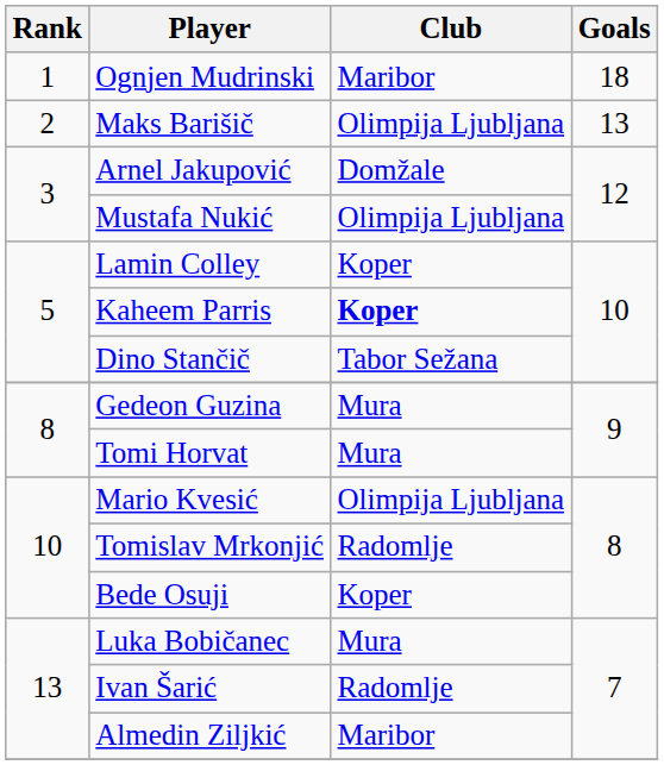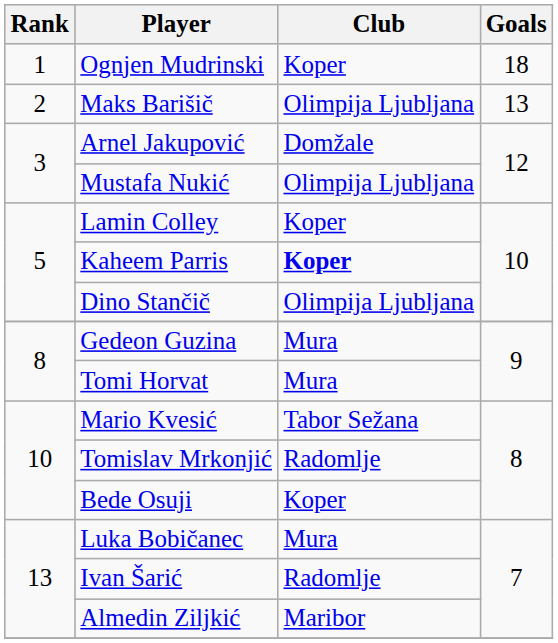 <table class="wikitable" style="text-align:center;">
 <tr>
 <th>Rank</th>
 <th>Player</th>
 <th>Club</th>
 <th>Goals</th>
 </tr>
 <tr>
 <td>1</td>
 <td align="left"> <a href='#'>Ognjen Mudrinski</a></td>
-<td align="left"><a href='#'>Maribor</a></td>
+<td align="left"><a href='#'>Koper</a></td>
 <td>18</td>
 </tr>
 <tr>
 <td>2</td>
 <td align="left"> <a href='#'>Maks Barišič</a></td>
 <td align="left"><a href='#'>Olimpija Ljubljana</a></td>
 <td>13</td>
 </tr>
 <tr>
 <td rowspan="2">3</td>
 <td align="left"> <a href='#'>Arnel Jakupović</a></td>
 <td align="left"><a href='#'>Domžale</a></td>
 <td rowspan="2">12</td>
 </tr>
 <tr>
 <td align="left"> <a href='#'>Mustafa Nukić</a></td>
 <td align="left"><a href='#'>Olimpija Ljubljana</a></td>
 </tr>
 <tr>
 <td rowspan="3">5</td>
 <td align="left"> <a href='#'>Lamin Colley</a></td>
 <td align="left"><a href='#'>Koper</a></td>
 <td rowspan="3">10</td>
 </tr>
 <tr>
 <td align="left"> <a href='#'>Kaheem Parris</a></td>
 <td align="left"><strong><a href='#'>Koper</a></strong></td>
 </tr>
 <tr>
 <td align="left"> <a href='#'>Dino Stančič</a></td>
-<td align="left"><a href='#'>Tabor Sežana</a></td>
+<td align="left"><a href='#'>Olimpija Ljubljana</a></td>
 </tr>
 <tr>
 </tr>
 <tr>
 <td rowspan="2">8</td>
 <td align="left"> <a href='#'>Gedeon Guzina</a></td>
 <td align="left"><a href='#'>Mura</a></td>
 <td rowspan="2">9</td>
 </tr>
 <tr>
 <td align="left"> <a href='#'>Tomi Horvat</a></td>
 <td align="left"><a href='#'>Mura</a></td>
 </tr>
 <tr>
 <td rowspan="3">10</td>
 <td align="left"> <a href='#'>Mario Kvesić</a></td>
-<td align="left"><a href='#'>Olimpija Ljubljana</a></td>
+<td align="left"><a href='#'>Tabor Sežana</a></td>
 <td rowspan="3">8</td>
 </tr>
 <tr>
 <td align="left"> <a href='#'>Tomislav Mrkonjić</a></td>
 <td align="left"><a href='#'>Radomlje</a></td>
 </tr>
 <tr>
 <td align="left"> <a href='#'>Bede Osuji</a></td>
 <td align="left"><a href='#'>Koper</a></td>
 </tr>
 <tr>
 <td rowspan="3">13</td>
 <td align="left"> <a href='#'>Luka Bobičanec</a></td>
 <td align="left"><a href='#'>Mura</a></td>
 <td rowspan="3">7</td>
 </tr>
 <tr>
 <td align="left"> <a href='#'>Ivan Šarić</a></td>
 <td align="left"><a href='#'>Radomlje</a></td>
 </tr>
 <tr>
 <td align="left"> <a href='#'>Almedin Ziljkić</a></td>
 <td align="left"><a href='#'>Maribor</a></td>
 </tr>
 <tr>
 </tr>
 </table>
